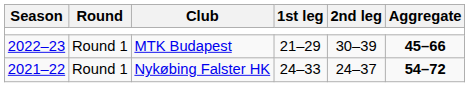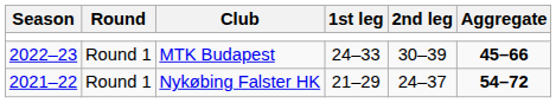 <table class="wikitable">
 <tr>
 <th>Season</th>
 <th>Round</th>
 <th>Club</th>
 <th>1st leg</th>
 <th>2nd leg</th>
 <th>Aggregate</th>
 </tr>
 <tr>
 <td colspan="7" bgcolor=white></td>
 </tr>
 <tr>
 <td rowspan=1><a href='#'>2022–23</a></td>
 <td>Round 1</td>
 <td> <a href='#'>MTK Budapest</a></td>
-<td align=center>21–29</td>
+<td align=center>24–33</td>
 <td align=center>30–39</td>
 <td align=center><strong>45–66</strong></td>
 </tr>
 <tr>
 <td rowspan=1><a href='#'>2021–22</a></td>
 <td>Round 1</td>
 <td> <a href='#'>Nykøbing Falster HK</a></td>
-<td align=center>24–33</td>
+<td align=center>21–29</td>
 <td align=center>24–37</td>
 <td align=center><strong>54–72</strong></td>
 </tr>
 </table>
